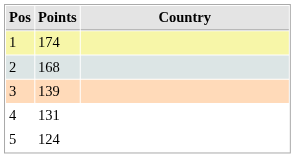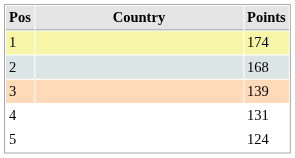 <table cellspacing="1" cellpadding="3" style="border:1px solid #aaa; font-size:90%;">
 <tr style="background:#e4e4e4;">
 <th style="border-bottom:1px solid #aaa; width:10px;">Pos</th>
+<th style="border-bottom:1px solid #aaa; width:200px;">Country</th>
 <th style="border-bottom:1px solid #aaa; width:20px;">Points</th>
-<th style="border-bottom:1px solid #aaa; width:200px;">Country</th>
 </tr>
 <tr style="background:#f7f6a8;">
 <td>1</td>
+<td></td>
 <td>174</td>
-<td></td>
 </tr>
 <tr style="background:#dce5e5;">
 <td>2</td>
+<td></td>
 <td>168</td>
-<td></td>
 </tr>
 <tr style="background:#ffdab9;">
 <td>3</td>
+<td></td>
 <td>139</td>
-<td></td>
 </tr>
 <tr>
 <td>4</td>
+<td></td>
 <td>131</td>
-<td></td>
 </tr>
 <tr>
 <td>5</td>
+<td></td>
 <td>124</td>
-<td></td>
 </tr>
 </table>
